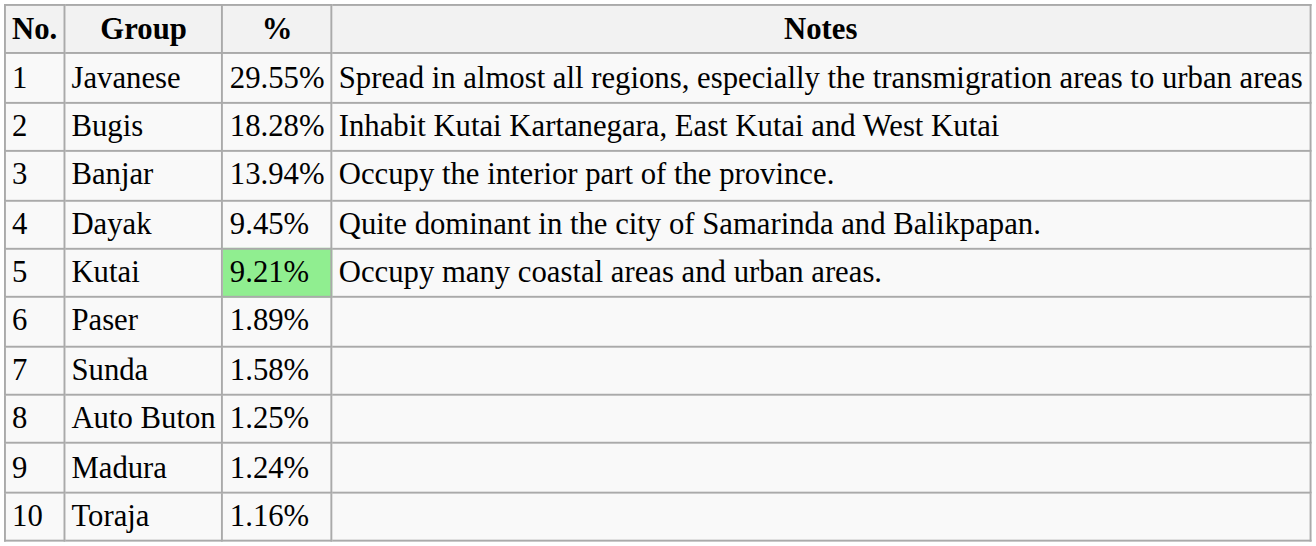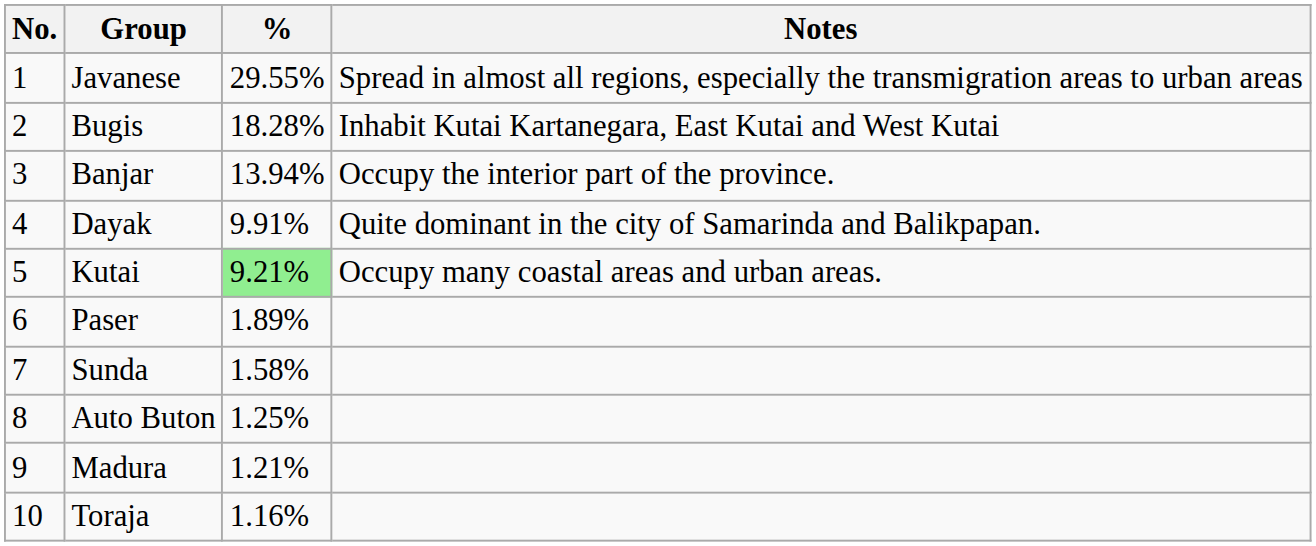 <table class=wikitable>
 <tr>
 <th>No.</th>
 <th>Group</th>
 <th>%</th>
 <th>Notes</th>
 </tr>
 <tr>
 <td>1</td>
 <td>Javanese</td>
 <td>29.55%</td>
 <td>Spread in almost all regions, especially the transmigration areas to urban areas</td>
 </tr>
 <tr>
 <td>2</td>
 <td>Bugis</td>
 <td>18.28%</td>
 <td>Inhabit Kutai Kartanegara, East Kutai and West Kutai</td>
 </tr>
 <tr>
 <td>3</td>
 <td>Banjar</td>
 <td>13.94%</td>
 <td>Occupy the interior part of the province.</td>
 </tr>
 <tr>
 <td>4</td>
 <td>Dayak</td>
-<td>9.45%</td>
+<td>9.91%</td>
 <td>Quite dominant in the city of Samarinda and Balikpapan.</td>
 </tr>
 <tr>
 <td>5</td>
 <td>Kutai</td>
 <td style="background: lightgreen;">9.21%</td>
 <td>Occupy many coastal areas and urban areas.</td>
 </tr>
 <tr>
 <td>6</td>
 <td>Paser</td>
 <td>1.89%</td>
 <td></td>
 </tr>
 <tr>
 <td>7</td>
 <td>Sunda</td>
 <td>1.58%</td>
 <td></td>
 </tr>
 <tr>
 <td>8</td>
 <td>Auto Buton</td>
 <td>1.25%</td>
 <td></td>
 </tr>
 <tr>
 <td>9</td>
 <td>Madura</td>
-<td>1.24%</td>
+<td>1.21%</td>
 <td></td>
 </tr>
 <tr>
 <td>10</td>
 <td>Toraja</td>
 <td>1.16%</td>
 <td></td>
 </tr>
 </table>
